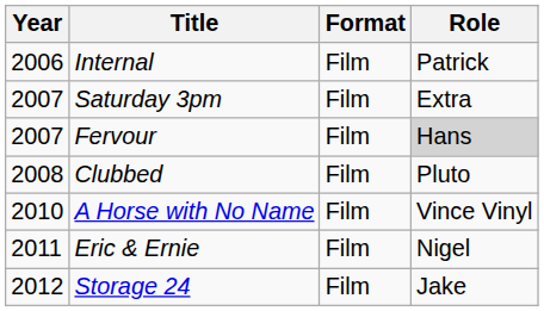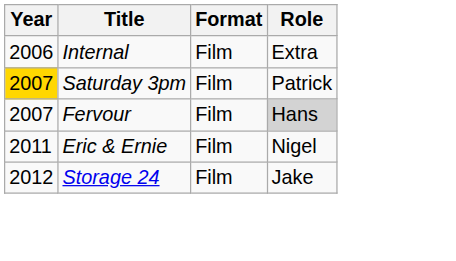 <table class="wikitable">
 <tr>
 <th>Year</th>
 <th>Title</th>
 <th>Format</th>
 <th>Role</th>
 </tr>
 <tr>
 <td>2006</td>
 <td><em>Internal</em></td>
 <td>Film</td>
-<td>Patrick</td>
+<td>Extra</td>
 </tr>
 <tr>
-<td>2007</td>
+<td style="background: gold;">2007</td>
 <td><em>Saturday 3pm</em></td>
 <td>Film</td>
-<td>Extra</td>
+<td>Patrick</td>
 </tr>
 <tr>
 <td>2007</td>
 <td><em>Fervour</em></td>
 <td>Film</td>
 <td style="background: lightgrey;">Hans</td>
-</tr>
-<tr>
-<td>2008</td>
-<td><em>Clubbed</em></td>
-<td>Film</td>
-<td>Pluto</td>
-</tr>
-<tr>
-<td>2010</td>
-<td><em><a href='#'>A Horse with No Name</a></em></td>
-<td>Film</td>
-<td>Vince Vinyl</td>
 </tr>
 <tr>
 <td>2011</td>
 <td><em>Eric & Ernie</em></td>
 <td>Film</td>
 <td>Nigel</td>
 </tr>
 <tr>
 <td>2012</td>
 <td><em><a href='#'>Storage 24</a></em></td>
 <td>Film</td>
 <td>Jake</td>
 </tr>
 </table>
